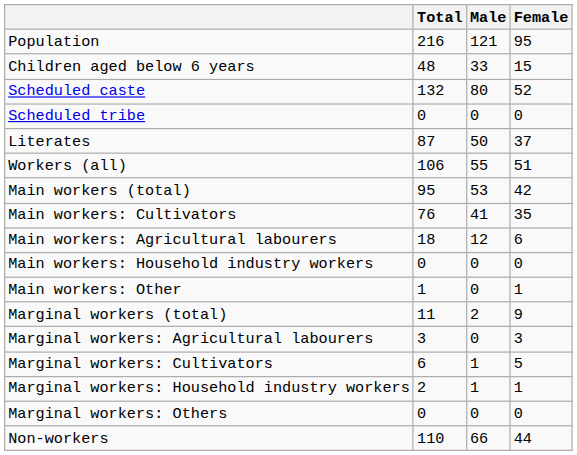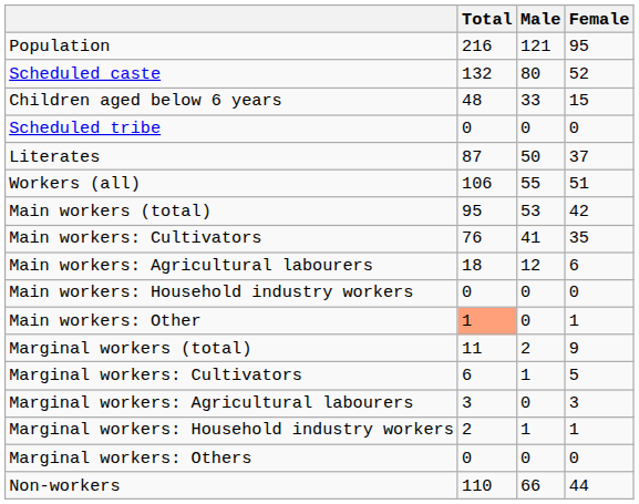 <table class="wikitable sortable">
 <tr>
 <th></th>
 <th>Total</th>
 <th>Male</th>
 <th>Female</th>
 </tr>
 <tr>
 <td>Population</td>
 <td>216</td>
 <td>121</td>
 <td>95</td>
 </tr>
 <tr>
+<td><a href='#'>Scheduled caste</a></td>
+<td>132</td>
+<td>80</td>
+<td>52</td>
+</tr>
+<tr>
 <td>Children aged below 6 years</td>
 <td>48</td>
 <td>33</td>
 <td>15</td>
-</tr>
-<tr>
-<td><a href='#'>Scheduled caste</a></td>
-<td>132</td>
-<td>80</td>
-<td>52</td>
 </tr>
 <tr>
 <td><a href='#'>Scheduled tribe</a></td>
 <td>0</td>
 <td>0</td>
 <td>0</td>
 </tr>
 <tr>
 <td>Literates</td>
 <td>87</td>
 <td>50</td>
 <td>37</td>
 </tr>
 <tr>
 <td>Workers (all)</td>
 <td>106</td>
 <td>55</td>
 <td>51</td>
 </tr>
 <tr>
 <td>Main workers (total)</td>
 <td>95</td>
 <td>53</td>
 <td>42</td>
 </tr>
 <tr>
 <td>Main workers: Cultivators</td>
 <td>76</td>
 <td>41</td>
 <td>35</td>
 </tr>
 <tr>
 <td>Main workers: Agricultural labourers</td>
 <td>18</td>
 <td>12</td>
 <td>6</td>
 </tr>
 <tr>
 <td>Main workers: Household industry workers</td>
 <td>0</td>
 <td>0</td>
 <td>0</td>
 </tr>
 <tr>
 <td>Main workers: Other</td>
-<td>1</td>
+<td style="background: lightsalmon;">1</td>
 <td>0</td>
 <td>1</td>
 </tr>
 <tr>
 <td>Marginal workers (total)</td>
 <td>11</td>
 <td>2</td>
 <td>9</td>
 </tr>
 <tr>
+<td>Marginal workers: Cultivators</td>
+<td>6</td>
+<td>1</td>
+<td>5</td>
+</tr>
+<tr>
 <td>Marginal workers: Agricultural labourers</td>
 <td>3</td>
 <td>0</td>
 <td>3</td>
-</tr>
-<tr>
-<td>Marginal workers: Cultivators</td>
-<td>6</td>
-<td>1</td>
-<td>5</td>
 </tr>
 <tr>
 <td>Marginal workers: Household industry workers</td>
 <td>2</td>
 <td>1</td>
 <td>1</td>
 </tr>
 <tr>
 <td>Marginal workers: Others</td>
 <td>0</td>
 <td>0</td>
 <td>0</td>
 </tr>
 <tr>
 <td>Non-workers</td>
 <td>110</td>
 <td>66</td>
 <td>44</td>
 </tr>
 </table>
